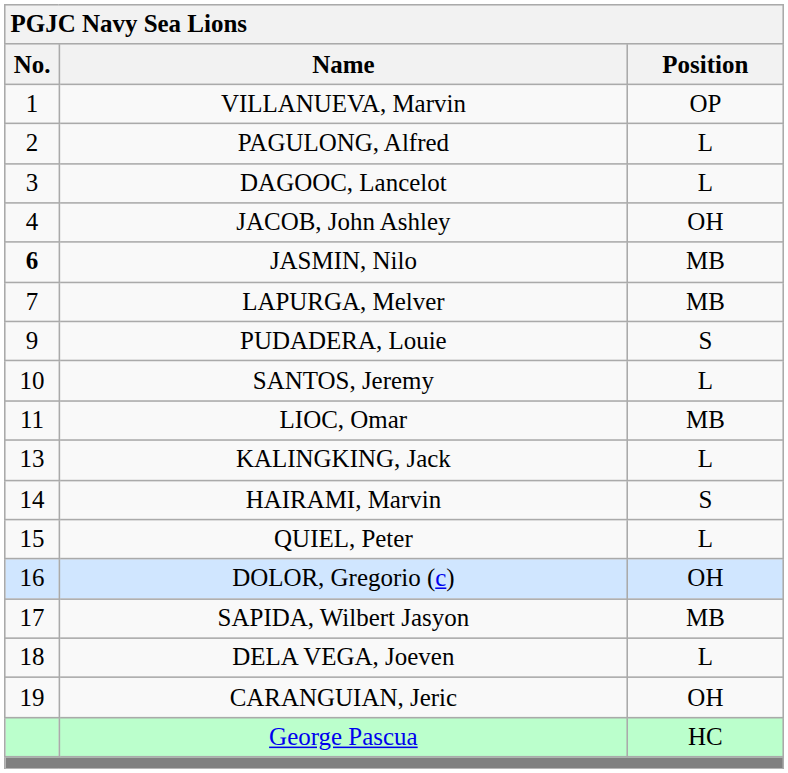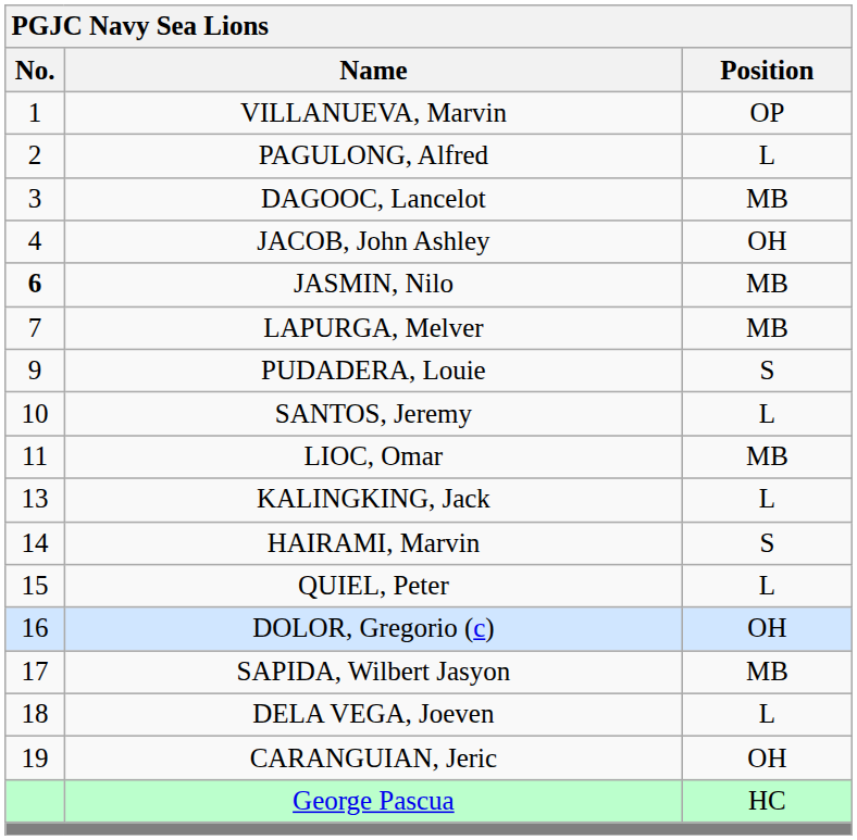 <table class='wikitable mw-collapsible mw-collapsed' style='text-align: center; width: 500px; border: none;'>
 <tr>
 <th style='text-align: left;' colspan=3>PGJC Navy Sea Lions</th>
 </tr>
 <tr>
 <th style="width:7%">No.</th>
 <th>Name</th>
 <th style="width:20%">Position</th>
 </tr>
 <tr>
 <td>1</td>
 <td>VILLANUEVA, Marvin</td>
 <td>OP</td>
 </tr>
 <tr>
 <td>2</td>
 <td>PAGULONG, Alfred</td>
 <td>L</td>
 </tr>
 <tr>
 <td>3</td>
 <td>DAGOOC, Lancelot</td>
-<td>L</td>
+<td>MB</td>
 </tr>
 <tr>
 <td>4</td>
 <td>JACOB, John Ashley</td>
 <td>OH</td>
 </tr>
 <tr>
 <td><strong>6</strong></td>
 <td>JASMIN, Nilo</td>
 <td>MB</td>
 </tr>
 <tr>
 <td>7</td>
 <td>LAPURGA, Melver</td>
 <td>MB</td>
 </tr>
 <tr>
 <td>9</td>
 <td>PUDADERA, Louie</td>
 <td>S</td>
 </tr>
 <tr>
 <td>10</td>
 <td>SANTOS, Jeremy</td>
 <td>L</td>
 </tr>
 <tr>
 <td>11</td>
 <td>LIOC, Omar</td>
 <td>MB</td>
 </tr>
 <tr>
 <td>13</td>
 <td>KALINGKING, Jack</td>
 <td>L</td>
 </tr>
 <tr>
 <td>14</td>
 <td>HAIRAMI, Marvin</td>
 <td>S</td>
 </tr>
 <tr>
 <td>15</td>
 <td>QUIEL, Peter</td>
 <td>L</td>
 </tr>
 <tr bgcolor=#DOE6FF>
 <td>16</td>
 <td>DOLOR, Gregorio (<a href='#'>c</a>)</td>
 <td>OH</td>
 </tr>
 <tr>
 <td>17</td>
 <td>SAPIDA, Wilbert Jasyon</td>
 <td>MB</td>
 </tr>
 <tr>
 <td>18</td>
 <td>DELA VEGA, Joeven</td>
 <td>L</td>
 </tr>
 <tr>
 <td>19</td>
 <td>CARANGUIAN, Jeric</td>
 <td>OH</td>
 </tr>
 <tr bgcolor=#BBFFCC>
 <td></td>
 <td><a href='#'>George Pascua</a></td>
 <td>HC</td>
 </tr>
 <tr>
 <th style='background: grey;' colspan=3></th>
 </tr>
 </table>
